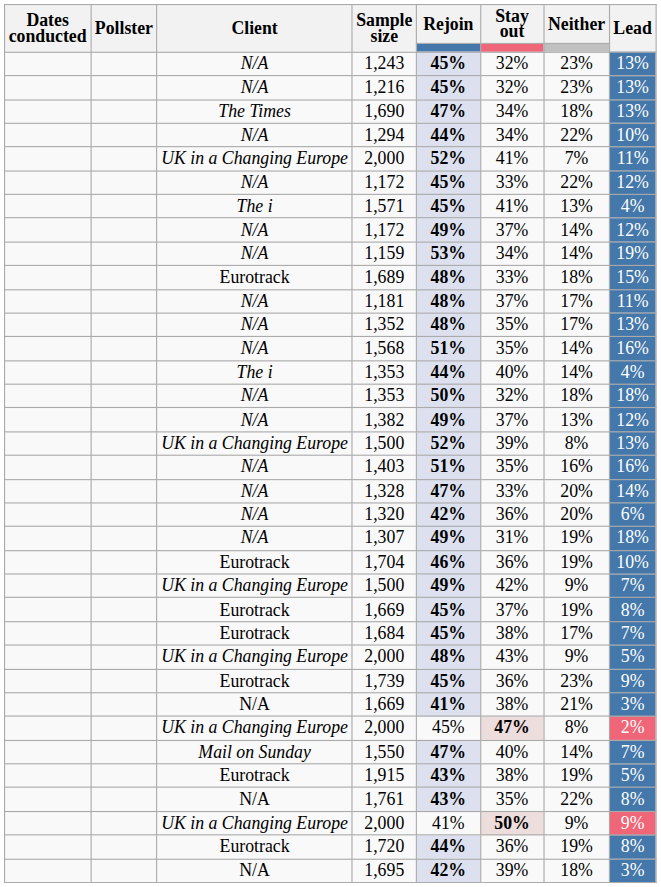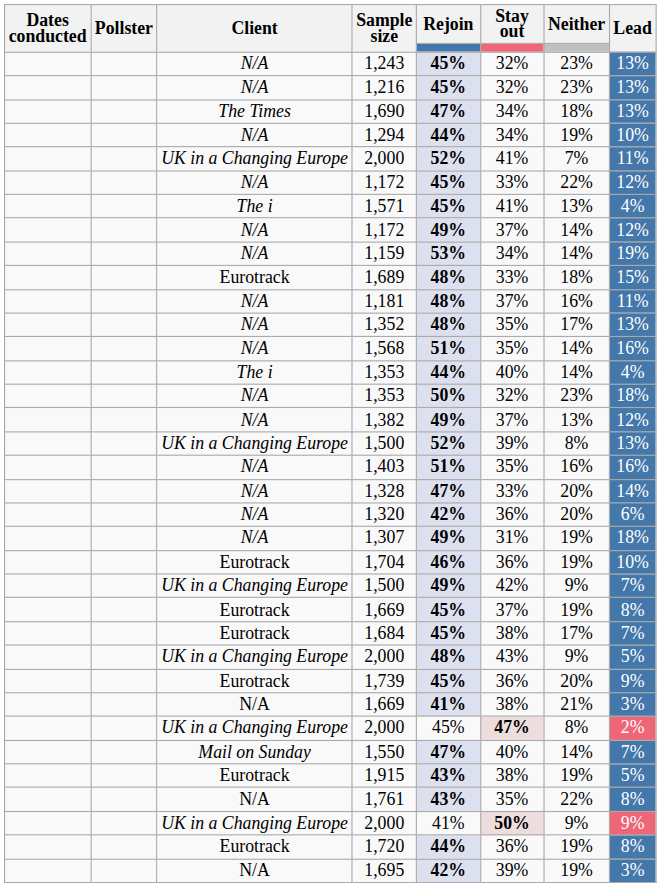 <table class="wikitable sortable mw-datatable" style="text-align:center;line-height:14px;">
 <tr>
 <th rowspan="2">Dates<br>conducted</th>
 <th rowspan="2">Pollster</th>
 <th rowspan="2">Client</th>
 <th rowspan="2" data-sort-type="number">Sample<br>size</th>
 <th class="unsortable" style="width:50px;">Rejoin</th>
 <th class="unsortable" style="width:50px;">Stay out</th>
 <th class="unsortable" style="width:50px;">Neither</th>
 <th rowspan="2">Lead</th>
 </tr>
 <tr>
 <th data-sort-type="number" style="background:#4477AA;"></th>
 <th data-sort-type="number" style="background:#EE6677;"></th>
 <th data-sort-type="number" style="background:silver;"></th>
 </tr>
 <tr>
 <td></td>
 <td></td>
 <td><em>N/A</em></td>
 <td>1,243</td>
 <td style="background:#DDE0EE"><strong>45%</strong></td>
 <td>32%</td>
 <td>23%</td>
 <td style="background:#4477AA;color:#FFFFFF;">13%</td>
 </tr>
 <tr>
 <td></td>
 <td></td>
 <td><em>N/A</em></td>
 <td>1,216</td>
 <td style="background:#DDE0EE"><strong>45%</strong></td>
 <td>32%</td>
 <td>23%</td>
 <td style="background:#4477AA;color:#FFFFFF;">13%</td>
 </tr>
 <tr>
 <td></td>
 <td></td>
 <td><em>The Times</em></td>
 <td>1,690</td>
 <td style="background:#DDE0EE"><strong>47%</strong></td>
 <td>34%</td>
 <td>18%</td>
 <td style="background:#4477AA;color:#FFFFFF;">13%</td>
 </tr>
 <tr>
 <td></td>
 <td></td>
 <td><em>N/A</em></td>
 <td>1,294</td>
 <td style="background:#DDE0EE"><strong>44%</strong></td>
 <td>34%</td>
-<td>22%</td>
+<td>19%</td>
 <td style="background:#4477AA;color:#FFFFFF;">10%</td>
 </tr>
 <tr>
 <td></td>
 <td></td>
 <td><em>UK in a Changing Europe</em></td>
 <td>2,000</td>
 <td style="background:#DDE0EE"><strong>52%</strong></td>
 <td>41%</td>
 <td>7%</td>
 <td style="background:#4477AA;color:#FFFFFF;">11%</td>
 </tr>
 <tr>
 <td></td>
 <td></td>
 <td><em>N/A</em></td>
 <td>1,172</td>
 <td style="background:#DDE0EE"><strong>45%</strong></td>
 <td>33%</td>
 <td>22%</td>
 <td style="background:#4477AA;color:#FFFFFF;">12%</td>
 </tr>
 <tr>
 <td></td>
 <td></td>
 <td><em>The i</em></td>
 <td>1,571</td>
 <td style="background:#DDE0EE"><strong>45%</strong></td>
 <td>41%</td>
 <td>13%</td>
 <td style="background:#4477AA;color:#FFFFFF;">4%</td>
 </tr>
 <tr>
 <td></td>
 <td></td>
 <td><em>N/A</em></td>
 <td>1,172</td>
 <td style="background:#DDE0EE"><strong>49%</strong></td>
 <td>37%</td>
 <td>14%</td>
 <td style="background:#4477AA;color:#FFFFFF;">12%</td>
 </tr>
 <tr>
 <td></td>
 <td></td>
 <td><em>N/A</em></td>
 <td>1,159</td>
 <td style="background:#DDE0EE"><strong>53%</strong></td>
 <td>34%</td>
 <td>14%</td>
 <td style="background:#4477AA;color:#FFFFFF;">19%</td>
 </tr>
 <tr>
 <td></td>
 <td></td>
 <td>Eurotrack</td>
 <td>1,689</td>
 <td style="background:#DDE0EE"><strong>48%</strong></td>
 <td>33%</td>
 <td>18%</td>
 <td style="background:#4477AA;color:#FFFFFF;">15%</td>
 </tr>
 <tr>
 <td></td>
 <td></td>
 <td><em>N/A</em></td>
 <td>1,181</td>
 <td style="background:#DDE0EE"><strong>48%</strong></td>
 <td>37%</td>
-<td>17%</td>
+<td>16%</td>
 <td style="background:#4477AA;color:#FFFFFF;">11%</td>
 </tr>
 <tr>
 <td></td>
 <td></td>
 <td><em>N/A</em></td>
 <td>1,352</td>
 <td style="background:#DDE0EE"><strong>48%</strong></td>
 <td>35%</td>
 <td>17%</td>
 <td style="background:#4477AA;color:#FFFFFF;">13%</td>
 </tr>
 <tr>
 <td></td>
 <td></td>
 <td><em>N/A</em></td>
 <td>1,568</td>
 <td style="background:#DDE0EE"><strong>51%</strong></td>
 <td>35%</td>
 <td>14%</td>
 <td style="background:#4477AA;color:#FFFFFF;">16%</td>
 </tr>
 <tr>
 <td></td>
 <td></td>
 <td><em>The i</em></td>
 <td>1,353</td>
 <td style="background:#DDE0EE"><strong>44%</strong></td>
 <td>40%</td>
 <td>14%</td>
 <td style="background:#4477AA;color:#FFFFFF;">4%</td>
 </tr>
 <tr>
 <td></td>
 <td></td>
 <td><em>N/A</em></td>
 <td>1,353</td>
 <td style="background:#DDE0EE"><strong>50%</strong></td>
 <td>32%</td>
-<td>18%</td>
+<td>23%</td>
 <td style="background:#4477AA;color:#FFFFFF;">18%</td>
 </tr>
 <tr>
 <td></td>
 <td></td>
 <td><em>N/A</em></td>
 <td>1,382</td>
 <td style="background:#DDE0EE"><strong>49%</strong></td>
 <td>37%</td>
 <td>13%</td>
 <td style="background:#4477AA;color:#FFFFFF;">12%</td>
 </tr>
 <tr>
 <td></td>
 <td></td>
 <td><em>UK in a Changing Europe</em></td>
 <td>1,500</td>
 <td style="background:#DDE0EE"><strong>52%</strong></td>
 <td>39%</td>
 <td>8%</td>
 <td style="background:#4477AA;color:#FFFFFF;">13%</td>
 </tr>
 <tr>
 <td></td>
 <td></td>
 <td><em>N/A</em></td>
 <td>1,403</td>
 <td style="background:#DDE0EE"><strong>51%</strong></td>
 <td>35%</td>
 <td>16%</td>
 <td style="background:#4477AA;color:#FFFFFF;">16%</td>
 </tr>
 <tr>
 <td></td>
 <td></td>
 <td><em>N/A</em></td>
 <td>1,328</td>
 <td style="background:#DDE0EE"><strong>47%</strong></td>
 <td>33%</td>
 <td>20%</td>
 <td style="background:#4477AA;color:#FFFFFF;">14%</td>
 </tr>
 <tr>
 <td></td>
 <td></td>
 <td><em>N/A</em></td>
 <td>1,320</td>
 <td style="background:#DDE0EE"><strong>42%</strong></td>
 <td>36%</td>
 <td>20%</td>
 <td style="background:#4477AA;color:#FFFFFF;">6%</td>
 </tr>
 <tr>
 <td></td>
 <td></td>
 <td><em>N/A</em></td>
 <td>1,307</td>
 <td style="background:#DDE0EE"><strong>49%</strong></td>
 <td>31%</td>
 <td>19%</td>
 <td style="background:#4477AA;color:#FFFFFF;">18%</td>
 </tr>
 <tr>
 <td></td>
 <td></td>
 <td>Eurotrack</td>
 <td>1,704</td>
 <td style="background:#DDE0EE"><strong>46%</strong></td>
 <td>36%</td>
 <td>19%</td>
 <td style="background:#4477AA;color:#FFFFFF;">10%</td>
 </tr>
 <tr>
 <td></td>
 <td></td>
 <td><em>UK in a Changing Europe</em></td>
 <td>1,500</td>
 <td style="background:#DDE0EE"><strong>49%</strong></td>
 <td>42%</td>
 <td>9%</td>
 <td style="background:#4477AA;color:#FFFFFF;">7%</td>
 </tr>
 <tr>
 <td></td>
 <td></td>
 <td>Eurotrack</td>
 <td>1,669</td>
 <td style="background:#DDE0EE"><strong>45%</strong></td>
 <td>37%</td>
 <td>19%</td>
 <td style="background:#4477AA;color:#FFFFFF;">8%</td>
 </tr>
 <tr>
 <td></td>
 <td></td>
 <td>Eurotrack</td>
 <td>1,684</td>
 <td style="background:#DDE0EE"><strong>45%</strong></td>
 <td>38%</td>
 <td>17%</td>
 <td style="background:#4477AA;color:#FFFFFF;">7%</td>
 </tr>
 <tr>
 <td></td>
 <td></td>
 <td><em>UK in a Changing Europe</em></td>
 <td>2,000</td>
 <td style="background:#DDE0EE"><strong>48%</strong></td>
 <td>43%</td>
 <td>9%</td>
 <td style="background:#4477AA;color:#FFFFFF;">5%</td>
 </tr>
 <tr>
 <td></td>
 <td></td>
 <td>Eurotrack</td>
 <td>1,739</td>
 <td style="background:#DDE0EE"><strong>45%</strong></td>
 <td>36%</td>
-<td>23%</td>
+<td>20%</td>
 <td style="background:#4477AA;color:#FFFFFF;">9%</td>
 </tr>
 <tr>
 <td></td>
 <td></td>
 <td>N/A</td>
 <td>1,669</td>
 <td style="background:#DDE0EE"><strong>41%</strong></td>
 <td>38%</td>
 <td>21%</td>
 <td style="background:#4477AA;color:#FFFFFF;">3%</td>
 </tr>
 <tr>
 <td></td>
 <td></td>
 <td><em>UK in a Changing Europe</em></td>
 <td>2,000</td>
 <td>45%</td>
 <td style="background:#EEDDDD"><strong>47%</strong></td>
 <td>8%</td>
 <td style="background:#EE6677;color:#FFFFFF;">2%</td>
 </tr>
 <tr>
 <td></td>
 <td></td>
 <td><em>Mail on Sunday</em></td>
 <td>1,550</td>
 <td style="background:#DDE0EE"><strong>47%</strong></td>
 <td>40%</td>
 <td>14%</td>
 <td style="background:#4477AA;color:#FFFFFF;">7%</td>
 </tr>
 <tr>
 <td></td>
 <td></td>
 <td>Eurotrack</td>
 <td>1,915</td>
 <td style="background:#DDE0EE"><strong>43%</strong></td>
 <td>38%</td>
 <td>19%</td>
 <td style="background:#4477AA;color:#FFFFFF;">5%</td>
 </tr>
 <tr>
 <td></td>
 <td></td>
 <td>N/A</td>
 <td>1,761</td>
 <td style="background:#DDE0EE"><strong>43%</strong></td>
 <td>35%</td>
 <td>22%</td>
 <td style="background:#4477AA;color:#FFFFFF;">8%</td>
 </tr>
 <tr>
 <td></td>
 <td></td>
 <td><em>UK in a Changing Europe</em></td>
 <td>2,000</td>
 <td>41%</td>
 <td style="background:#EEDDDD"><strong>50%</strong></td>
 <td>9%</td>
 <td style="background:#EE6677;color:#FFFFFF;">9%</td>
 </tr>
 <tr>
 <td></td>
 <td></td>
 <td>Eurotrack</td>
 <td>1,720</td>
 <td style="background:#DDE0EE"><strong>44%</strong></td>
 <td>36%</td>
 <td>19%</td>
 <td style="background:#4477AA;color:#FFFFFF;">8%</td>
 </tr>
 <tr>
 <td></td>
 <td></td>
 <td>N/A</td>
 <td>1,695</td>
 <td style="background:#DDE0EE"><strong>42%</strong></td>
 <td>39%</td>
-<td>18%</td>
+<td>19%</td>
 <td style="background:#4477AA;color:#FFFFFF;">3%</td>
 </tr>
 </table>
